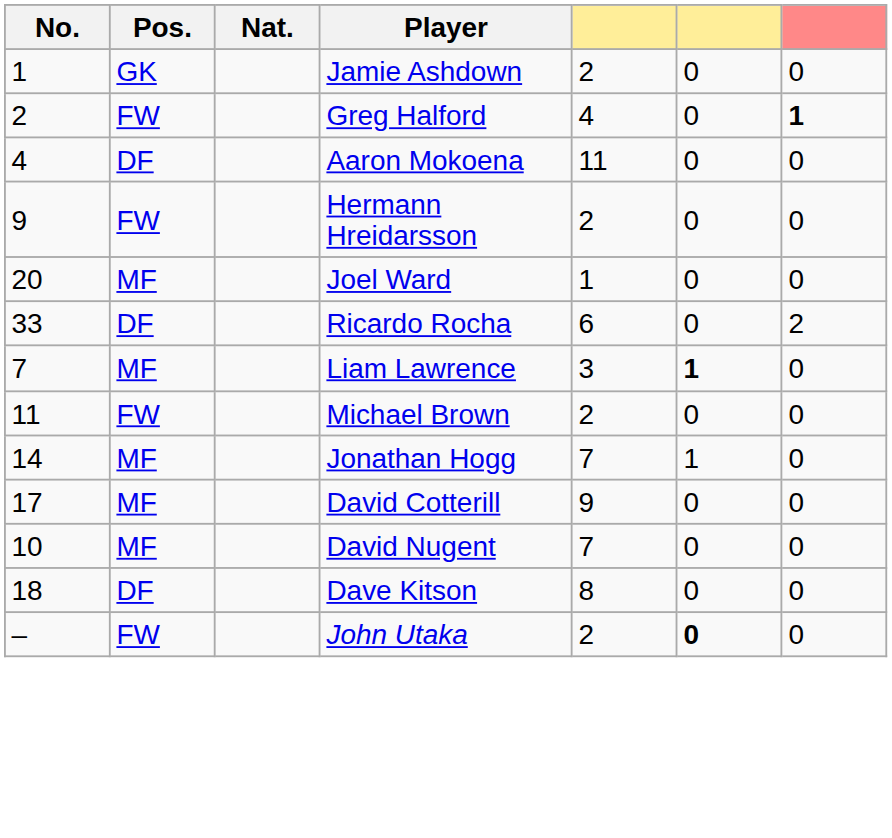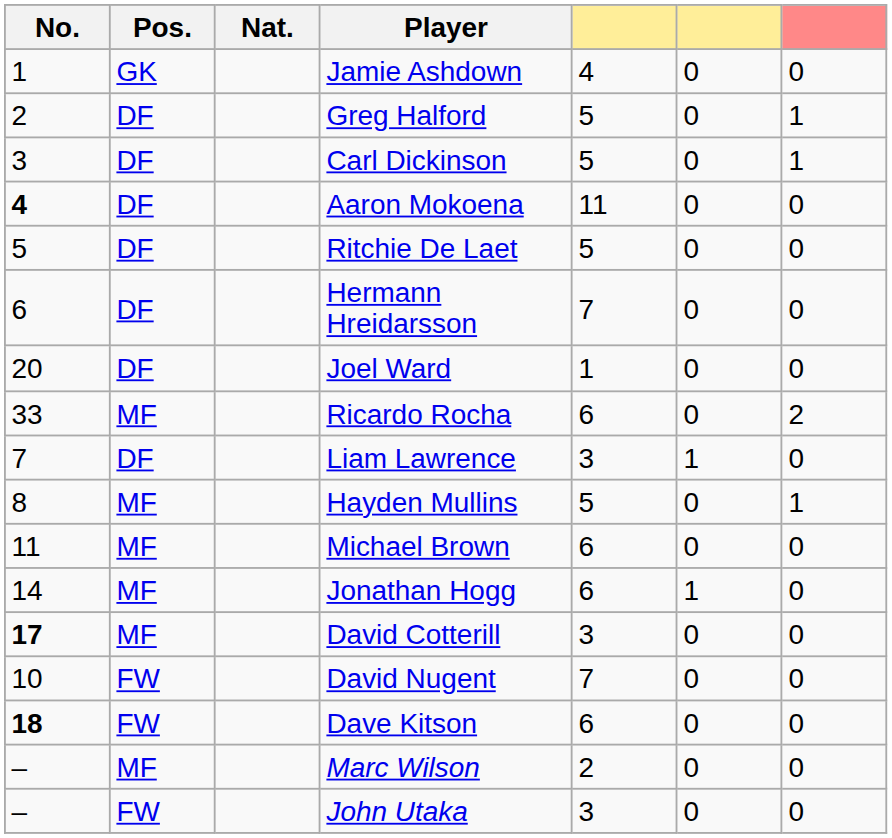 <table class="wikitable sortable" style="font-size: 95%;">
 <tr>
 <th class="sortable" width="50px">No.</th>
 <th width="50px">Pos.</th>
 <th class="sortable" width="50px">Nat.</th>
 <th width="130px">Player</th>
 <th width="50px" style="background: #FFEE99"></th>
 <th width="50px" style="background: #FFEE99"> </th>
 <th width="50px" style="background: #FF8888"></th>
 </tr>
 <tr>
 <td>1</td>
 <td><a href='#'>GK</a></td>
 <td></td>
 <td><a href='#'>Jamie Ashdown</a></td>
-<td>2</td>
+<td>4</td>
 <td>0</td>
 <td>0</td>
 </tr>
 <tr>
 <td>2</td>
-<td><a href='#'>FW</a></td>
+<td><a href='#'>DF</a></td>
 <td></td>
 <td><a href='#'>Greg Halford</a></td>
-<td>4</td>
+<td>5</td>
 <td>0</td>
-<td><strong>1</strong></td>
+<td>1</td>
 </tr>
 <tr>
-<td>4</td>
+<td>3</td>
+<td><a href='#'>DF</a></td>
+<td></td>
+<td><a href='#'>Carl Dickinson</a></td>
+<td>5</td>
+<td>0</td>
+<td>1</td>
+</tr>
+<tr>
+<td><strong>4</strong></td>
 <td><a href='#'>DF</a></td>
 <td></td>
 <td><a href='#'>Aaron Mokoena</a></td>
 <td>11</td>
 <td>0</td>
 <td>0</td>
 </tr>
 <tr>
-<td>9</td>
-<td><a href='#'>FW</a></td>
+<td>5</td>
+<td><a href='#'>DF</a></td>
+<td></td>
+<td><a href='#'>Ritchie De Laet</a></td>
+<td>5</td>
+<td>0</td>
+<td>0</td>
+</tr>
+<tr>
+<td>6</td>
+<td><a href='#'>DF</a></td>
 <td></td>
 <td><a href='#'>Hermann Hreidarsson</a></td>
-<td>2</td>
+<td>7</td>
 <td>0</td>
 <td>0</td>
 </tr>
 <tr>
 <td>20</td>
-<td><a href='#'>MF</a></td>
+<td><a href='#'>DF</a></td>
 <td></td>
 <td><a href='#'>Joel Ward</a></td>
 <td>1</td>
 <td>0</td>
 <td>0</td>
 </tr>
 <tr>
 <td>33</td>
-<td><a href='#'>DF</a></td>
+<td><a href='#'>MF</a></td>
 <td></td>
 <td><a href='#'>Ricardo Rocha</a></td>
 <td>6</td>
 <td>0</td>
 <td>2</td>
 </tr>
 <tr>
 <td>7</td>
-<td><a href='#'>MF</a></td>
+<td><a href='#'>DF</a></td>
 <td></td>
 <td><a href='#'>Liam Lawrence</a></td>
 <td>3</td>
-<td><strong>1</strong></td>
+<td>1</td>
 <td>0</td>
 </tr>
 <tr>
+<td>8</td>
+<td><a href='#'>MF</a></td>
+<td></td>
+<td><a href='#'>Hayden Mullins</a></td>
+<td>5</td>
+<td>0</td>
+<td>1</td>
+</tr>
+<tr>
 <td>11</td>
-<td><a href='#'>FW</a></td>
+<td><a href='#'>MF</a></td>
 <td></td>
 <td><a href='#'>Michael Brown</a></td>
-<td>2</td>
+<td>6</td>
 <td>0</td>
 <td>0</td>
 </tr>
 <tr>
 <td>14</td>
 <td><a href='#'>MF</a></td>
 <td></td>
 <td><a href='#'>Jonathan Hogg</a></td>
-<td>7</td>
+<td>6</td>
 <td>1</td>
 <td>0</td>
 </tr>
 <tr>
-<td>17</td>
+<td><strong>17</strong></td>
 <td><a href='#'>MF</a></td>
 <td></td>
 <td><a href='#'>David Cotterill</a></td>
-<td>9</td>
+<td>3</td>
 <td>0</td>
 <td>0</td>
 </tr>
 <tr>
 <td>10</td>
-<td><a href='#'>MF</a></td>
+<td><a href='#'>FW</a></td>
 <td></td>
 <td><a href='#'>David Nugent</a></td>
 <td>7</td>
 <td>0</td>
 <td>0</td>
 </tr>
 <tr>
-<td>18</td>
-<td><a href='#'>DF</a></td>
+<td><strong>18</strong></td>
+<td><a href='#'>FW</a></td>
 <td></td>
 <td><a href='#'>Dave Kitson</a></td>
-<td>8</td>
+<td>6</td>
+<td>0</td>
+<td>0</td>
+</tr>
+<tr>
+<td>–</td>
+<td><a href='#'>MF</a></td>
+<td></td>
+<td><em><a href='#'>Marc Wilson</a></em></td>
+<td>2</td>
 <td>0</td>
 <td>0</td>
 </tr>
 <tr>
 <td>–</td>
 <td><a href='#'>FW</a></td>
 <td></td>
 <td><em><a href='#'>John Utaka</a></em></td>
-<td>2</td>
-<td><strong>0</strong></td>
+<td>3</td>
+<td>0</td>
 <td>0</td>
 </tr>
 </table>
